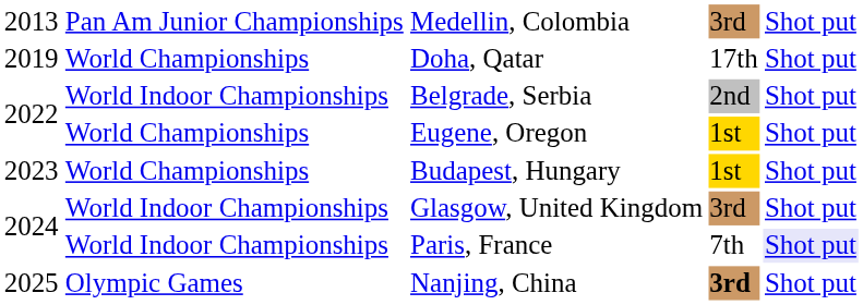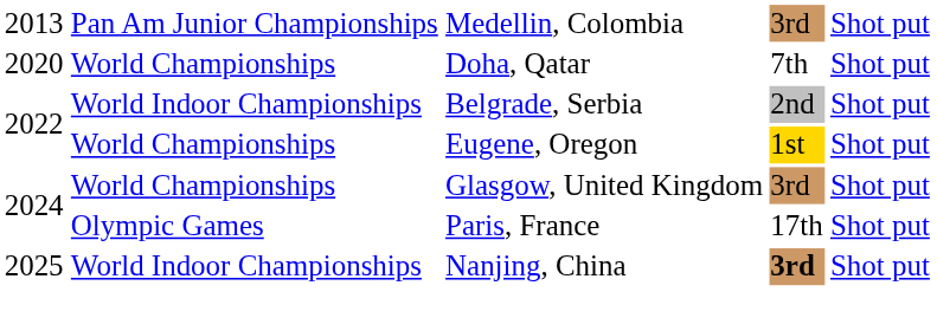 <table>
 <tr>
 <td>2013</td>
 <td><a href='#'>Pan Am Junior Championships</a></td>
 <td><a href='#'>Medellin</a>, Colombia</td>
 <td bgcolor=cc9966>3rd</td>
 <td><a href='#'>Shot put</a></td>
 <td></td>
 <td></td>
 </tr>
 <tr>
-<td>2019</td>
+<td>2020</td>
 <td><a href='#'>World Championships</a></td>
 <td><a href='#'>Doha</a>, Qatar</td>
-<td>17th</td>
+<td>7th</td>
 <td><a href='#'>Shot put</a></td>
 <td></td>
 <td></td>
 </tr>
 <tr>
 <td rowspan=2>2022</td>
 <td><a href='#'>World Indoor Championships</a></td>
 <td><a href='#'>Belgrade</a>, Serbia</td>
 <td bgcolor=silver>2nd</td>
 <td><a href='#'>Shot put</a></td>
 <td></td>
 <td> </td>
 </tr>
 <tr>
 <td><a href='#'>World Championships</a></td>
 <td><a href='#'>Eugene</a>, Oregon</td>
 <td bgcolor=gold>1st</td>
 <td><a href='#'>Shot put</a></td>
 <td></td>
 <td></td>
 </tr>
 <tr>
-<td>2023</td>
+<td rowspan=2>2024</td>
 <td><a href='#'>World Championships</a></td>
-<td><a href='#'>Budapest</a>, Hungary</td>
-<td bgcolor=gold>1st</td>
-<td><a href='#'>Shot put</a></td>
-<td></td>
-<td></td>
-</tr>
-<tr>
-<td rowspan=2>2024</td>
-<td><a href='#'>World Indoor Championships</a></td>
 <td><a href='#'>Glasgow</a>, United Kingdom</td>
 <td bgcolor=cc9966>3rd</td>
 <td><a href='#'>Shot put</a></td>
 <td></td>
 <td></td>
 </tr>
 <tr>
-<td><a href='#'>World Indoor Championships</a></td>
+<td><a href='#'>Olympic Games</a></td>
 <td><a href='#'>Paris</a>, France</td>
-<td>7th</td>
-<td style="background: lavender;"><a href='#'>Shot put</a></td>
+<td>17th</td>
+<td><a href='#'>Shot put</a></td>
 <td></td>
 <td></td>
 </tr>
 <tr>
 <td>2025</td>
-<td><a href='#'>Olympic Games</a></td>
+<td><a href='#'>World Indoor Championships</a></td>
 <td><a href='#'>Nanjing</a>, China</td>
 <td bgcolor=cc9966><strong>3rd</strong></td>
 <td><a href='#'>Shot put</a></td>
 <td></td>
 <td></td>
 </tr>
 </table>
